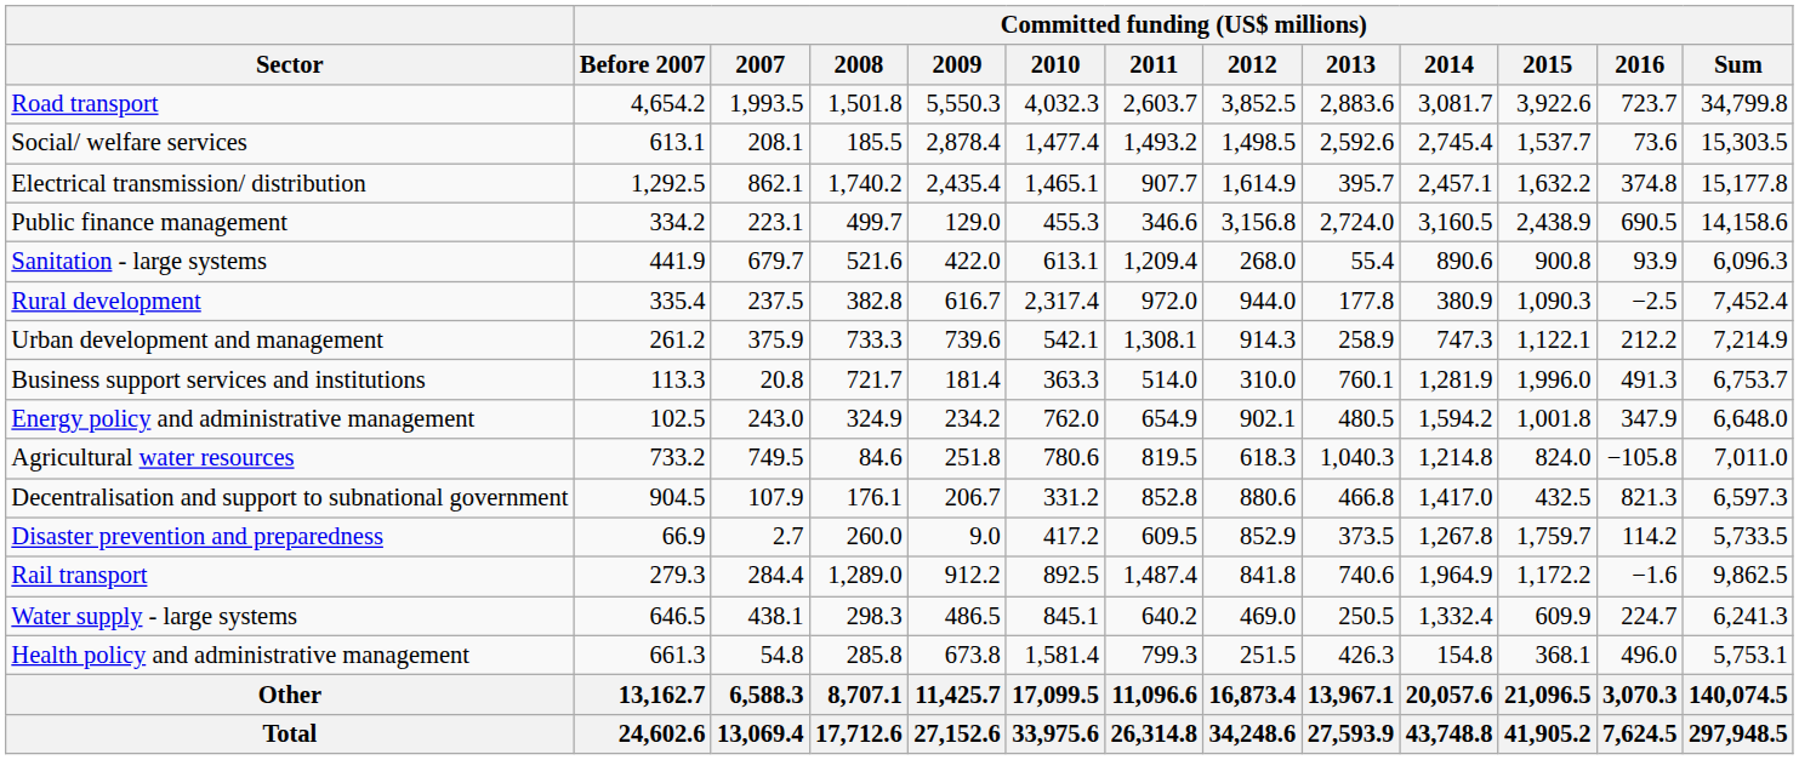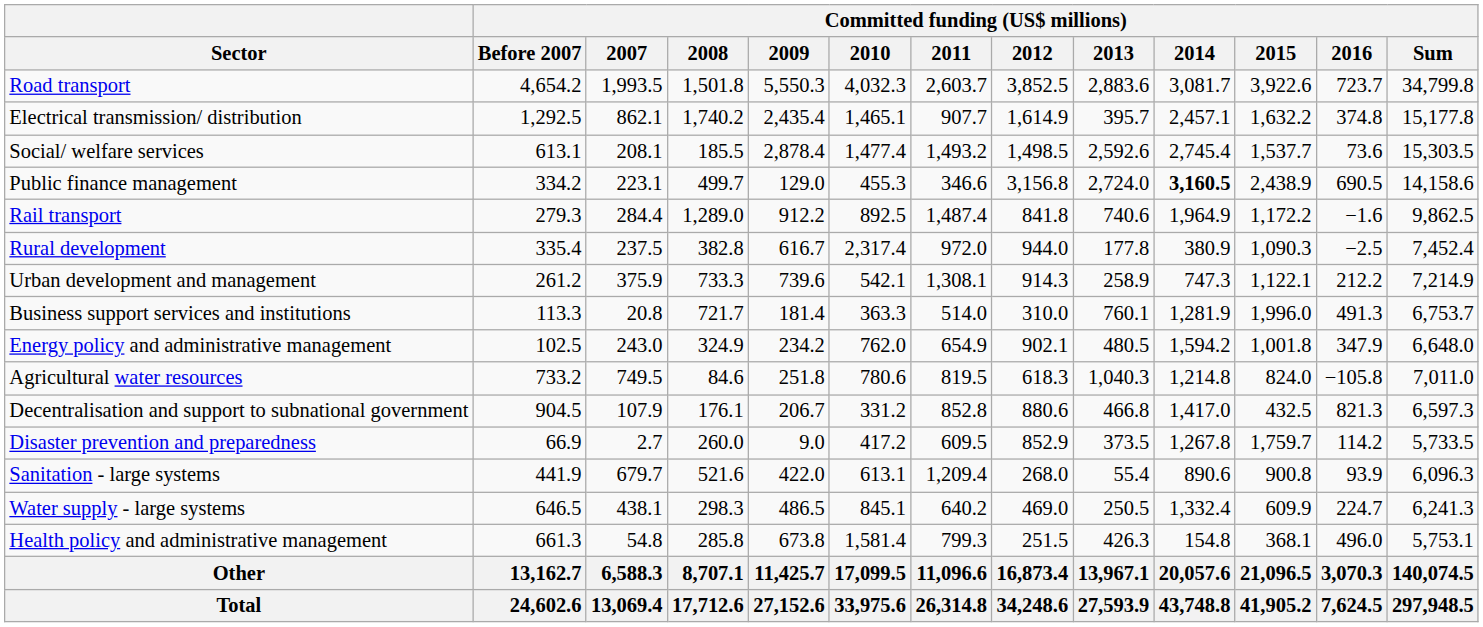 <table class="sortable wikitable">
 <tr>
 <th></th>
 <th colspan="12">Committed funding (US$ millions)</th>
 </tr>
 <tr>
 <th>Sector</th>
 <th>Before 2007</th>
 <th>2007</th>
 <th>2008</th>
 <th>2009</th>
 <th>2010</th>
 <th>2011</th>
 <th>2012</th>
 <th>2013</th>
 <th>2014</th>
 <th>2015</th>
 <th>2016</th>
 <th>Sum</th>
 </tr>
 <tr>
 <td><a href='#'>Road transport</a></td>
 <td style="text-align:right;">4,654.2</td>
 <td style="text-align:right;">1,993.5</td>
 <td style="text-align:right;">1,501.8</td>
 <td style="text-align:right;">5,550.3</td>
 <td style="text-align:right;">4,032.3</td>
 <td style="text-align:right;">2,603.7</td>
 <td style="text-align:right;">3,852.5</td>
 <td style="text-align:right;">2,883.6</td>
 <td style="text-align:right;">3,081.7</td>
 <td style="text-align:right;">3,922.6</td>
 <td style="text-align:right;">723.7</td>
 <td style="text-align:right;">34,799.8</td>
 </tr>
 <tr>
+<td>Electrical transmission/ distribution</td>
+<td style="text-align:right;">1,292.5</td>
+<td style="text-align:right;">862.1</td>
+<td style="text-align:right;">1,740.2</td>
+<td style="text-align:right;">2,435.4</td>
+<td style="text-align:right;">1,465.1</td>
+<td style="text-align:right;">907.7</td>
+<td style="text-align:right;">1,614.9</td>
+<td style="text-align:right;">395.7</td>
+<td style="text-align:right;">2,457.1</td>
+<td style="text-align:right;">1,632.2</td>
+<td style="text-align:right;">374.8</td>
+<td style="text-align:right;">15,177.8</td>
+</tr>
+<tr>
 <td>Social/ welfare services</td>
 <td style="text-align:right;">613.1</td>
 <td style="text-align:right;">208.1</td>
 <td style="text-align:right;">185.5</td>
 <td style="text-align:right;">2,878.4</td>
 <td style="text-align:right;">1,477.4</td>
 <td style="text-align:right;">1,493.2</td>
 <td style="text-align:right;">1,498.5</td>
 <td style="text-align:right;">2,592.6</td>
 <td style="text-align:right;">2,745.4</td>
 <td style="text-align:right;">1,537.7</td>
 <td style="text-align:right;">73.6</td>
 <td style="text-align:right;">15,303.5</td>
 </tr>
 <tr>
-<td>Electrical transmission/ distribution</td>
-<td style="text-align:right;">1,292.5</td>
-<td style="text-align:right;">862.1</td>
-<td style="text-align:right;">1,740.2</td>
-<td style="text-align:right;">2,435.4</td>
-<td style="text-align:right;">1,465.1</td>
-<td style="text-align:right;">907.7</td>
-<td style="text-align:right;">1,614.9</td>
-<td style="text-align:right;">395.7</td>
-<td style="text-align:right;">2,457.1</td>
-<td style="text-align:right;">1,632.2</td>
-<td style="text-align:right;">374.8</td>
-<td style="text-align:right;">15,177.8</td>
-</tr>
-<tr>
 <td>Public finance management</td>
 <td style="text-align:right;">334.2</td>
 <td style="text-align:right;">223.1</td>
 <td style="text-align:right;">499.7</td>
 <td style="text-align:right;">129.0</td>
 <td style="text-align:right;">455.3</td>
 <td style="text-align:right;">346.6</td>
 <td style="text-align:right;">3,156.8</td>
 <td style="text-align:right;">2,724.0</td>
-<td style="text-align:right;">3,160.5</td>
+<td style="text-align:right;"><strong>3,160.5</strong></td>
 <td style="text-align:right;">2,438.9</td>
 <td style="text-align:right;">690.5</td>
 <td style="text-align:right;">14,158.6</td>
 </tr>
 <tr>
-<td><a href='#'>Sanitation</a> - large systems</td>
-<td style="text-align:right;">441.9</td>
-<td style="text-align:right;">679.7</td>
-<td style="text-align:right;">521.6</td>
-<td style="text-align:right;">422.0</td>
-<td style="text-align:right;">613.1</td>
-<td style="text-align:right;">1,209.4</td>
-<td style="text-align:right;">268.0</td>
-<td style="text-align:right;">55.4</td>
-<td style="text-align:right;">890.6</td>
-<td style="text-align:right;">900.8</td>
-<td style="text-align:right;">93.9</td>
-<td style="text-align:right;">6,096.3</td>
+<td><a href='#'>Rail transport</a></td>
+<td style="text-align:right;">279.3</td>
+<td style="text-align:right;">284.4</td>
+<td style="text-align:right;">1,289.0</td>
+<td style="text-align:right;">912.2</td>
+<td style="text-align:right;">892.5</td>
+<td style="text-align:right;">1,487.4</td>
+<td style="text-align:right;">841.8</td>
+<td style="text-align:right;">740.6</td>
+<td style="text-align:right;">1,964.9</td>
+<td style="text-align:right;">1,172.2</td>
+<td style="text-align:right;">−1.6</td>
+<td style="text-align:right;">9,862.5</td>
 </tr>
 <tr>
 <td><a href='#'>Rural development</a></td>
 <td style="text-align:right;">335.4</td>
 <td style="text-align:right;">237.5</td>
 <td style="text-align:right;">382.8</td>
 <td style="text-align:right;">616.7</td>
 <td style="text-align:right;">2,317.4</td>
 <td style="text-align:right;">972.0</td>
 <td style="text-align:right;">944.0</td>
 <td style="text-align:right;">177.8</td>
 <td style="text-align:right;">380.9</td>
 <td style="text-align:right;">1,090.3</td>
 <td style="text-align:right;">−2.5</td>
 <td style="text-align:right;">7,452.4</td>
 </tr>
 <tr>
 <td>Urban development and management</td>
 <td style="text-align:right;">261.2</td>
 <td style="text-align:right;">375.9</td>
 <td style="text-align:right;">733.3</td>
 <td style="text-align:right;">739.6</td>
 <td style="text-align:right;">542.1</td>
 <td style="text-align:right;">1,308.1</td>
 <td style="text-align:right;">914.3</td>
 <td style="text-align:right;">258.9</td>
 <td style="text-align:right;">747.3</td>
 <td style="text-align:right;">1,122.1</td>
 <td style="text-align:right;">212.2</td>
 <td style="text-align:right;">7,214.9</td>
 </tr>
 <tr>
 <td>Business support services and institutions</td>
 <td style="text-align:right;">113.3</td>
 <td style="text-align:right;">20.8</td>
 <td style="text-align:right;">721.7</td>
 <td style="text-align:right;">181.4</td>
 <td style="text-align:right;">363.3</td>
 <td style="text-align:right;">514.0</td>
 <td style="text-align:right;">310.0</td>
 <td style="text-align:right;">760.1</td>
 <td style="text-align:right;">1,281.9</td>
 <td style="text-align:right;">1,996.0</td>
 <td style="text-align:right;">491.3</td>
 <td style="text-align:right;">6,753.7</td>
 </tr>
 <tr>
 <td><a href='#'>Energy policy</a> and administrative management</td>
 <td style="text-align:right;">102.5</td>
 <td style="text-align:right;">243.0</td>
 <td style="text-align:right;">324.9</td>
 <td style="text-align:right;">234.2</td>
 <td style="text-align:right;">762.0</td>
 <td style="text-align:right;">654.9</td>
 <td style="text-align:right;">902.1</td>
 <td style="text-align:right;">480.5</td>
 <td style="text-align:right;">1,594.2</td>
 <td style="text-align:right;">1,001.8</td>
 <td style="text-align:right;">347.9</td>
 <td style="text-align:right;">6,648.0</td>
 </tr>
 <tr>
 <td>Agricultural <a href='#'>water resources</a></td>
 <td style="text-align:right;">733.2</td>
 <td style="text-align:right;">749.5</td>
 <td style="text-align:right;">84.6</td>
 <td style="text-align:right;">251.8</td>
 <td style="text-align:right;">780.6</td>
 <td style="text-align:right;">819.5</td>
 <td style="text-align:right;">618.3</td>
 <td style="text-align:right;">1,040.3</td>
 <td style="text-align:right;">1,214.8</td>
 <td style="text-align:right;">824.0</td>
 <td style="text-align:right;">−105.8</td>
 <td style="text-align:right;">7,011.0</td>
 </tr>
 <tr>
 <td>Decentralisation and support to subnational government</td>
 <td style="text-align:right;">904.5</td>
 <td style="text-align:right;">107.9</td>
 <td style="text-align:right;">176.1</td>
 <td style="text-align:right;">206.7</td>
 <td style="text-align:right;">331.2</td>
 <td style="text-align:right;">852.8</td>
 <td style="text-align:right;">880.6</td>
 <td style="text-align:right;">466.8</td>
 <td style="text-align:right;">1,417.0</td>
 <td style="text-align:right;">432.5</td>
 <td style="text-align:right;">821.3</td>
 <td style="text-align:right;">6,597.3</td>
 </tr>
 <tr>
 <td><a href='#'>Disaster prevention and preparedness</a></td>
 <td style="text-align:right;">66.9</td>
 <td style="text-align:right;">2.7</td>
 <td style="text-align:right;">260.0</td>
 <td style="text-align:right;">9.0</td>
 <td style="text-align:right;">417.2</td>
 <td style="text-align:right;">609.5</td>
 <td style="text-align:right;">852.9</td>
 <td style="text-align:right;">373.5</td>
 <td style="text-align:right;">1,267.8</td>
 <td style="text-align:right;">1,759.7</td>
 <td style="text-align:right;">114.2</td>
 <td style="text-align:right;">5,733.5</td>
 </tr>
 <tr>
-<td><a href='#'>Rail transport</a></td>
-<td style="text-align:right;">279.3</td>
-<td style="text-align:right;">284.4</td>
-<td style="text-align:right;">1,289.0</td>
-<td style="text-align:right;">912.2</td>
-<td style="text-align:right;">892.5</td>
-<td style="text-align:right;">1,487.4</td>
-<td style="text-align:right;">841.8</td>
-<td style="text-align:right;">740.6</td>
-<td style="text-align:right;">1,964.9</td>
-<td style="text-align:right;">1,172.2</td>
-<td style="text-align:right;">−1.6</td>
-<td style="text-align:right;">9,862.5</td>
+<td><a href='#'>Sanitation</a> - large systems</td>
+<td style="text-align:right;">441.9</td>
+<td style="text-align:right;">679.7</td>
+<td style="text-align:right;">521.6</td>
+<td style="text-align:right;">422.0</td>
+<td style="text-align:right;">613.1</td>
+<td style="text-align:right;">1,209.4</td>
+<td style="text-align:right;">268.0</td>
+<td style="text-align:right;">55.4</td>
+<td style="text-align:right;">890.6</td>
+<td style="text-align:right;">900.8</td>
+<td style="text-align:right;">93.9</td>
+<td style="text-align:right;">6,096.3</td>
 </tr>
 <tr>
 <td><a href='#'>Water supply</a> - large systems</td>
 <td style="text-align:right;">646.5</td>
 <td style="text-align:right;">438.1</td>
 <td style="text-align:right;">298.3</td>
 <td style="text-align:right;">486.5</td>
 <td style="text-align:right;">845.1</td>
 <td style="text-align:right;">640.2</td>
 <td style="text-align:right;">469.0</td>
 <td style="text-align:right;">250.5</td>
 <td style="text-align:right;">1,332.4</td>
 <td style="text-align:right;">609.9</td>
 <td style="text-align:right;">224.7</td>
 <td style="text-align:right;">6,241.3</td>
 </tr>
 <tr>
 <td><a href='#'>Health policy</a> and administrative management</td>
 <td style="text-align:right;">661.3</td>
 <td style="text-align:right;">54.8</td>
 <td style="text-align:right;">285.8</td>
 <td style="text-align:right;">673.8</td>
 <td style="text-align:right;">1,581.4</td>
 <td style="text-align:right;">799.3</td>
 <td style="text-align:right;">251.5</td>
 <td style="text-align:right;">426.3</td>
 <td style="text-align:right;">154.8</td>
 <td style="text-align:right;">368.1</td>
 <td style="text-align:right;">496.0</td>
 <td style="text-align:right;">5,753.1</td>
 </tr>
 <tr>
 <th>Other</th>
 <th style="text-align:right;">13,162.7</th>
 <th style="text-align:right;">6,588.3</th>
 <th style="text-align:right;">8,707.1</th>
 <th style="text-align:right;">11,425.7</th>
 <th style="text-align:right;">17,099.5</th>
 <th style="text-align:right;">11,096.6</th>
 <th style="text-align:right;">16,873.4</th>
 <th style="text-align:right;">13,967.1</th>
 <th style="text-align:right;">20,057.6</th>
 <th style="text-align:right;">21,096.5</th>
 <th style="text-align:right;">3,070.3</th>
 <th style="text-align:right;">140,074.5</th>
 </tr>
 <tr>
 <th>Total</th>
 <th style="text-align:right;">24,602.6</th>
 <th style="text-align:right;">13,069.4</th>
 <th style="text-align:right;">17,712.6</th>
 <th style="text-align:right;">27,152.6</th>
 <th style="text-align:right;">33,975.6</th>
 <th style="text-align:right;">26,314.8</th>
 <th style="text-align:right;">34,248.6</th>
 <th style="text-align:right;">27,593.9</th>
 <th style="text-align:right;">43,748.8</th>
 <th style="text-align:right;">41,905.2</th>
 <th style="text-align:right;">7,624.5</th>
 <th style="text-align:right;">297,948.5</th>
 </tr>
 </table>
